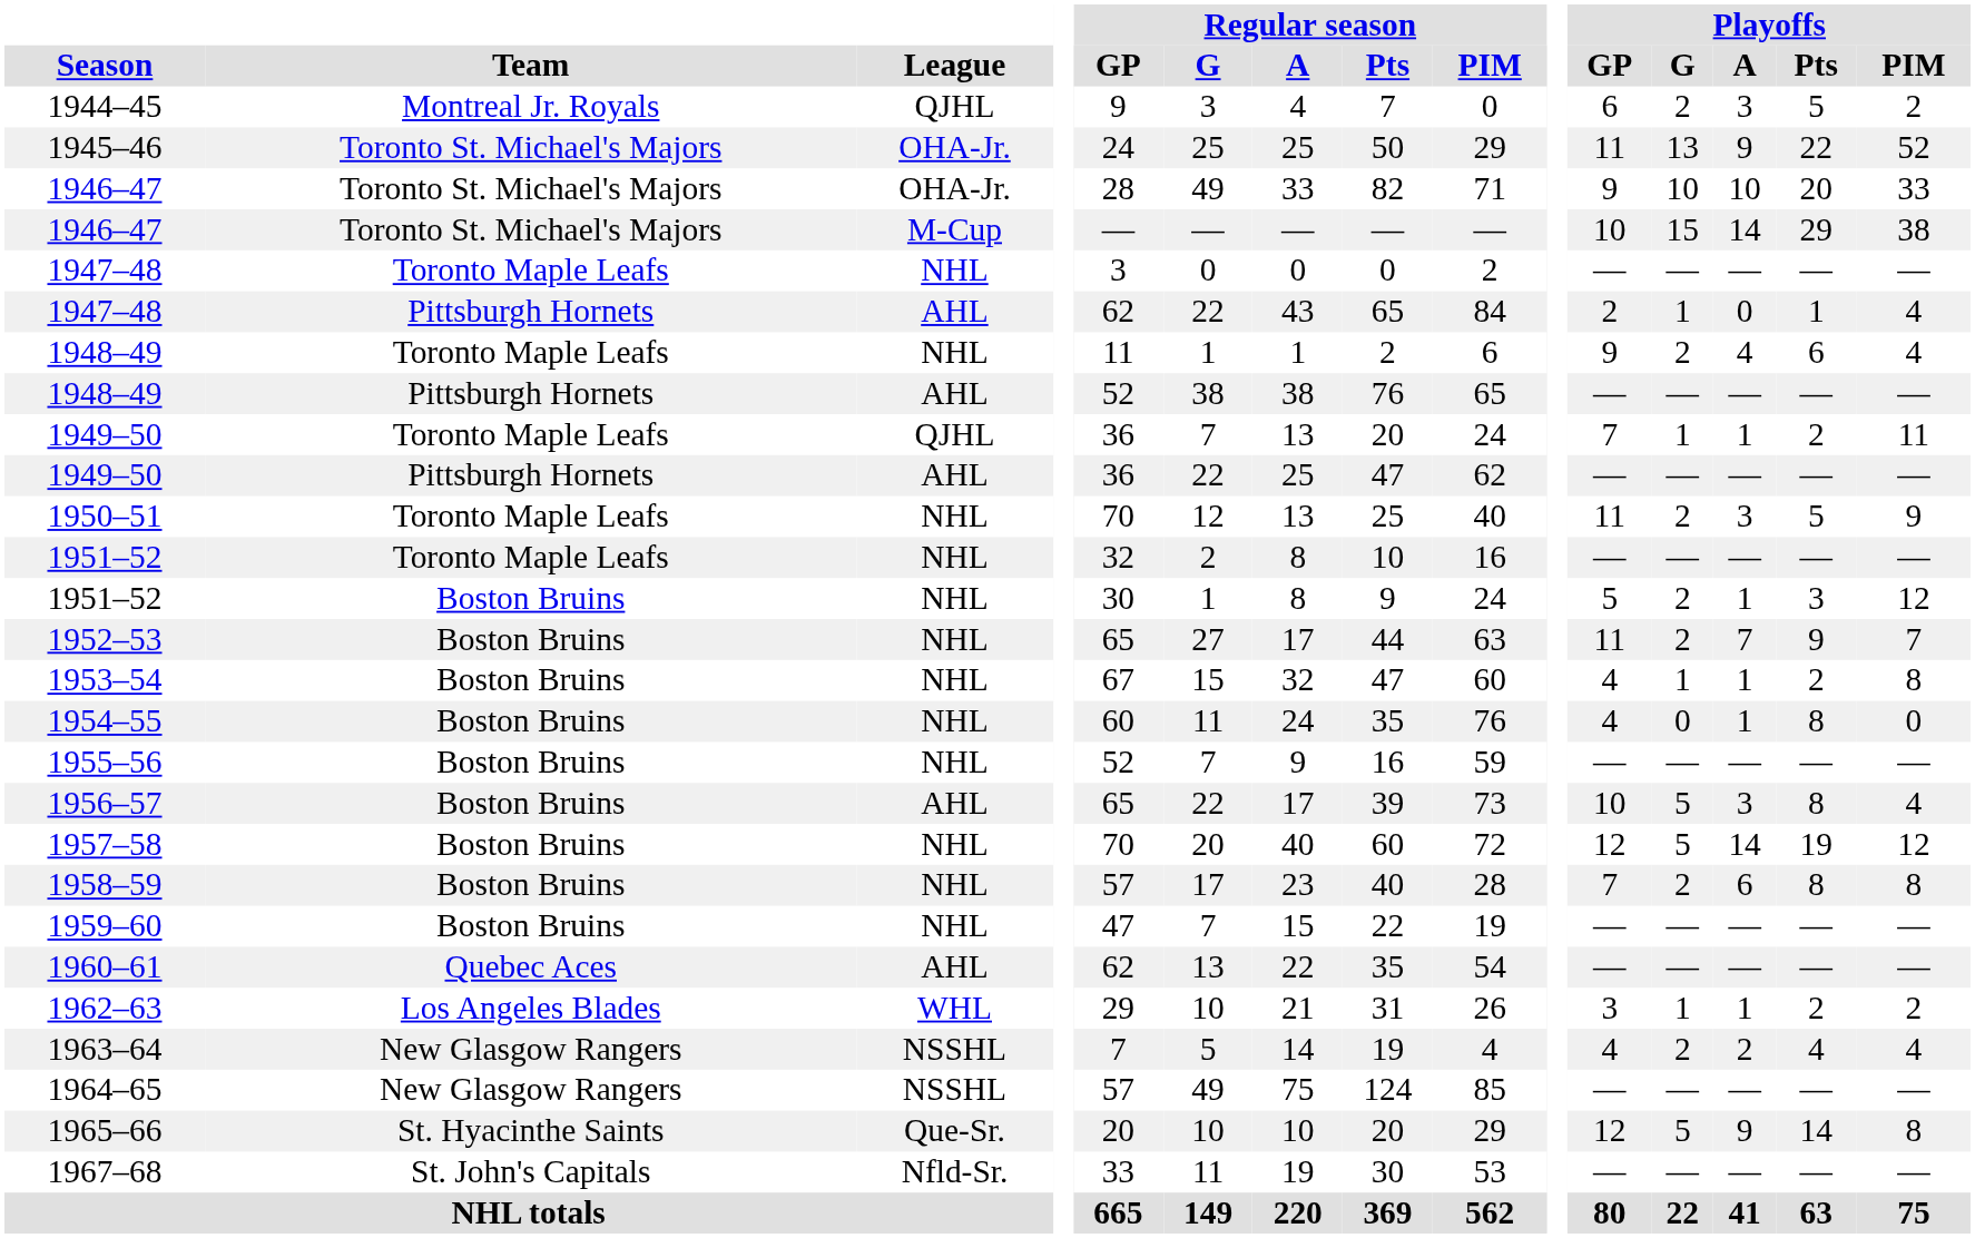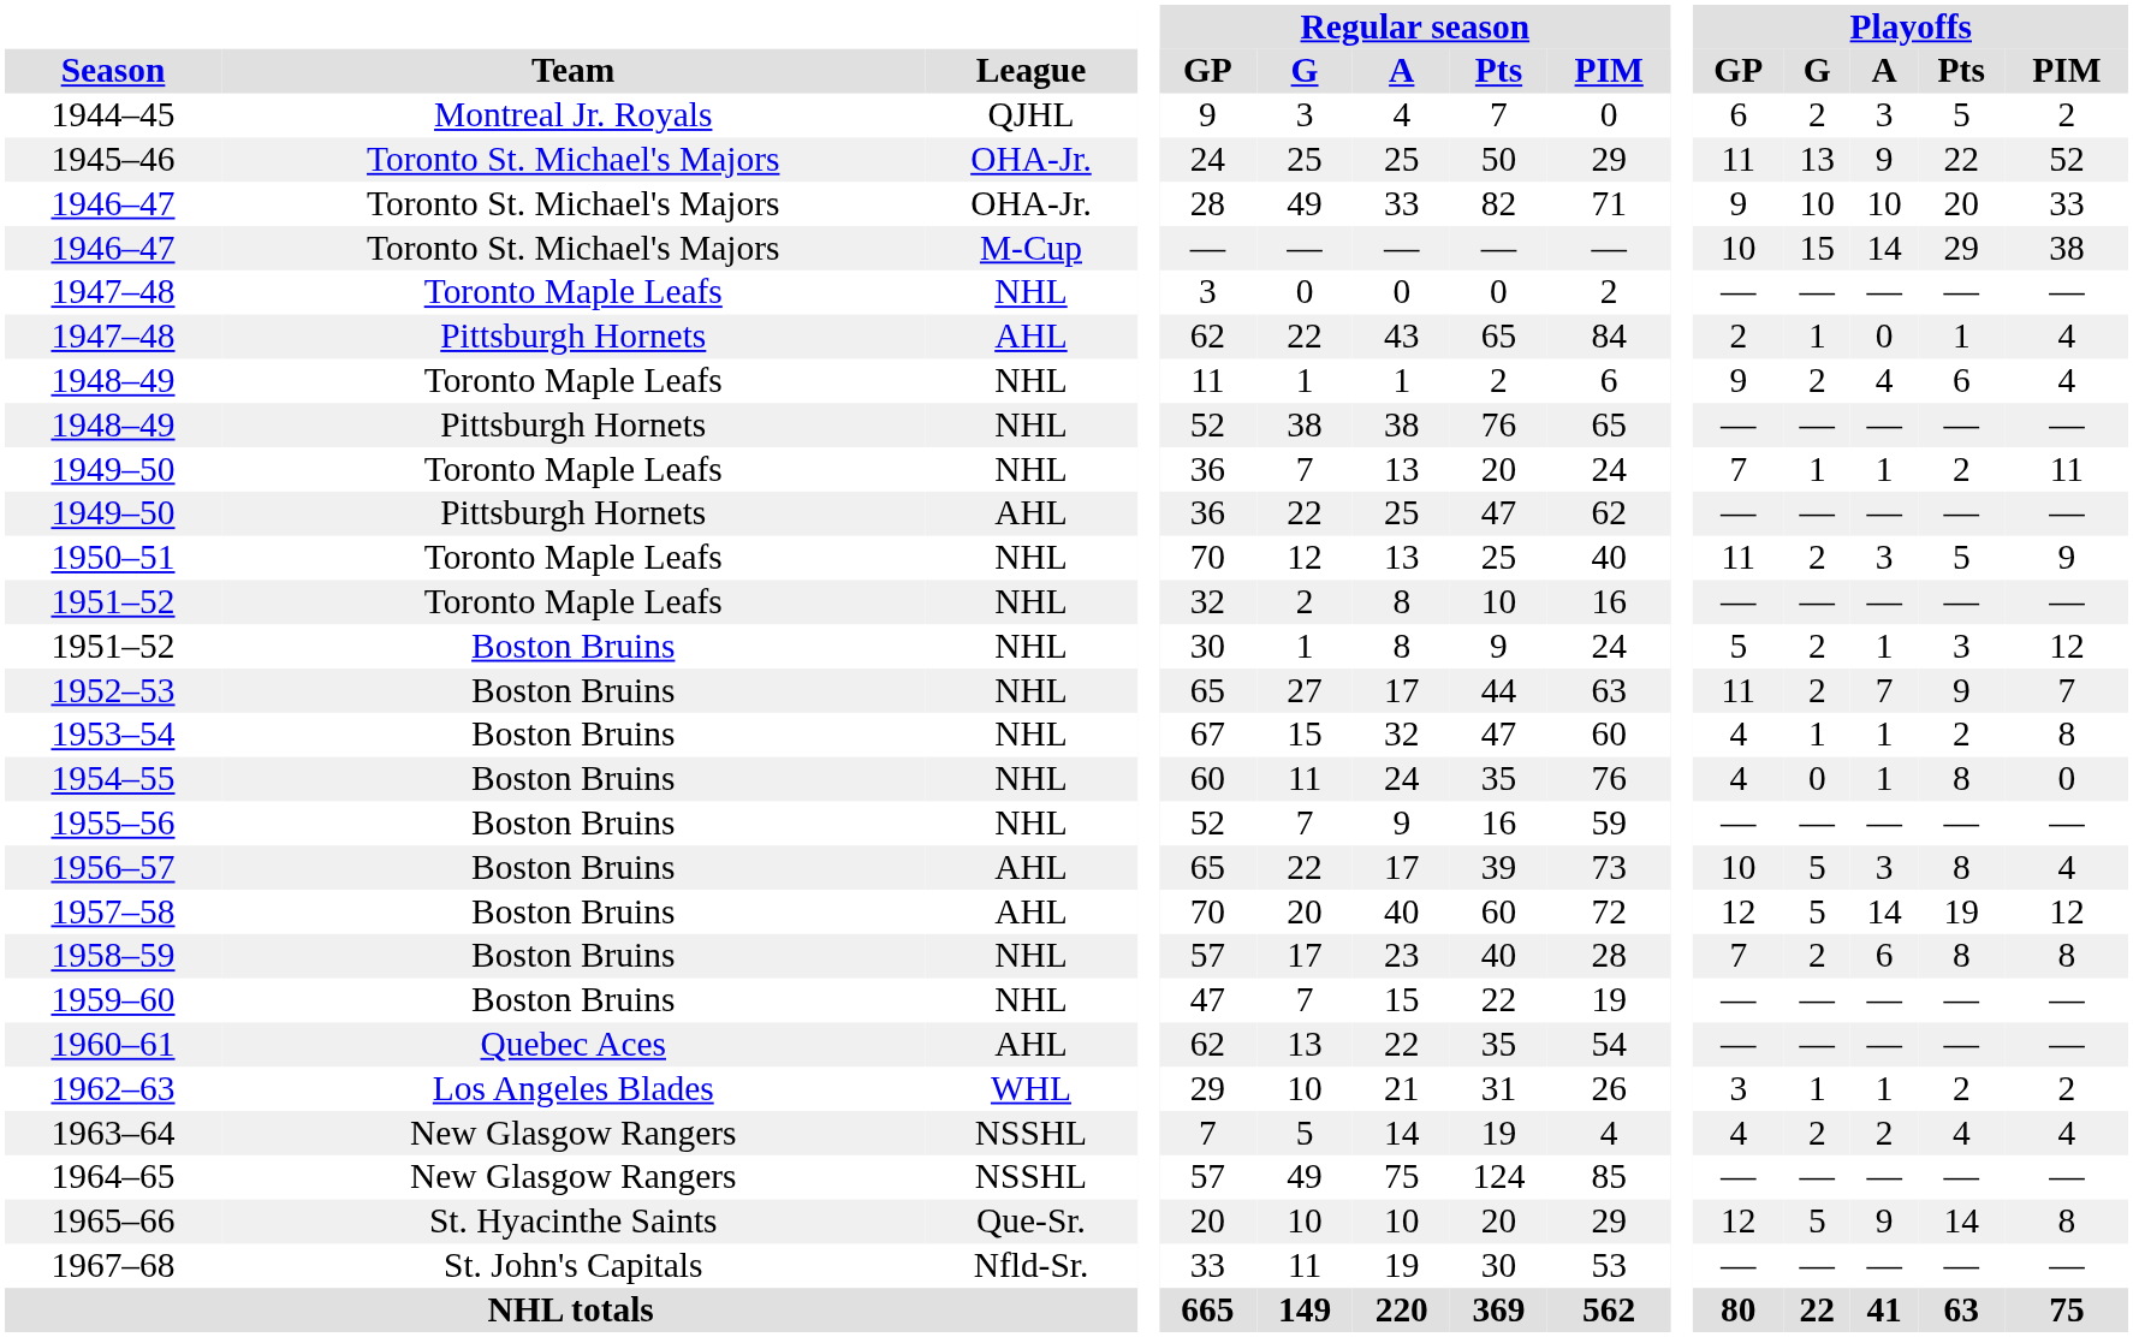 <table border="0" cellpadding="1" cellspacing="0" style="text-align:center; width:60em">
 <tr bgcolor="#e0e0e0">
 <th colspan="3" bgcolor="#ffffff"> </th>
 <th rowspan="99" bgcolor="#ffffff"> </th>
 <th colspan="5"><a href='#'>Regular season</a></th>
 <th rowspan="99" bgcolor="#ffffff"> </th>
 <th colspan="5"><a href='#'>Playoffs</a></th>
 </tr>
 <tr bgcolor="#e0e0e0">
 <th><a href='#'>Season</a></th>
 <th>Team</th>
 <th>League</th>
 <th>GP</th>
 <th><a href='#'>G</a></th>
 <th><a href='#'>A</a></th>
 <th><a href='#'>Pts</a></th>
 <th><a href='#'>PIM</a></th>
 <th>GP</th>
 <th>G</th>
 <th>A</th>
 <th>Pts</th>
 <th>PIM</th>
 </tr>
 <tr>
 <td>1944–45</td>
 <td><a href='#'>Montreal Jr. Royals</a></td>
 <td>QJHL</td>
 <td>9</td>
 <td>3</td>
 <td>4</td>
 <td>7</td>
 <td>0</td>
 <td>6</td>
 <td>2</td>
 <td>3</td>
 <td>5</td>
 <td>2</td>
 </tr>
 <tr bgcolor="#f0f0f0">
 <td>1945–46</td>
 <td><a href='#'>Toronto St. Michael's Majors</a></td>
 <td><a href='#'>OHA-Jr.</a></td>
 <td>24</td>
 <td>25</td>
 <td>25</td>
 <td>50</td>
 <td>29</td>
 <td>11</td>
 <td>13</td>
 <td>9</td>
 <td>22</td>
 <td>52</td>
 </tr>
 <tr>
 <td><a href='#'>1946–47</a></td>
 <td>Toronto St. Michael's Majors</td>
 <td>OHA-Jr.</td>
 <td>28</td>
 <td>49</td>
 <td>33</td>
 <td>82</td>
 <td>71</td>
 <td>9</td>
 <td>10</td>
 <td>10</td>
 <td>20</td>
 <td>33</td>
 </tr>
 <tr bgcolor="#f0f0f0">
 <td><a href='#'>1946–47</a></td>
 <td>Toronto St. Michael's Majors</td>
 <td><a href='#'>M-Cup</a></td>
 <td>—</td>
 <td>—</td>
 <td>—</td>
 <td>—</td>
 <td>—</td>
 <td>10</td>
 <td>15</td>
 <td>14</td>
 <td>29</td>
 <td>38</td>
 </tr>
 <tr>
 <td><a href='#'>1947–48</a></td>
 <td><a href='#'>Toronto Maple Leafs</a></td>
 <td><a href='#'>NHL</a></td>
 <td>3</td>
 <td>0</td>
 <td>0</td>
 <td>0</td>
 <td>2</td>
 <td>—</td>
 <td>—</td>
 <td>—</td>
 <td>—</td>
 <td>—</td>
 </tr>
 <tr bgcolor="#f0f0f0">
 <td><a href='#'>1947–48</a></td>
 <td><a href='#'>Pittsburgh Hornets</a></td>
 <td><a href='#'>AHL</a></td>
 <td>62</td>
 <td>22</td>
 <td>43</td>
 <td>65</td>
 <td>84</td>
 <td>2</td>
 <td>1</td>
 <td>0</td>
 <td>1</td>
 <td>4</td>
 </tr>
 <tr>
 <td><a href='#'>1948–49</a></td>
 <td>Toronto Maple Leafs</td>
 <td>NHL</td>
 <td>11</td>
 <td>1</td>
 <td>1</td>
 <td>2</td>
 <td>6</td>
 <td>9</td>
 <td>2</td>
 <td>4</td>
 <td>6</td>
 <td>4</td>
 </tr>
 <tr bgcolor="#f0f0f0">
 <td><a href='#'>1948–49</a></td>
 <td>Pittsburgh Hornets</td>
-<td>AHL</td>
+<td>NHL</td>
 <td>52</td>
 <td>38</td>
 <td>38</td>
 <td>76</td>
 <td>65</td>
 <td>—</td>
 <td>—</td>
 <td>—</td>
 <td>—</td>
 <td>—</td>
 </tr>
 <tr>
 <td><a href='#'>1949–50</a></td>
 <td>Toronto Maple Leafs</td>
-<td>QJHL</td>
+<td>NHL</td>
 <td>36</td>
 <td>7</td>
 <td>13</td>
 <td>20</td>
 <td>24</td>
 <td>7</td>
 <td>1</td>
 <td>1</td>
 <td>2</td>
 <td>11</td>
 </tr>
 <tr bgcolor="#f0f0f0">
 <td><a href='#'>1949–50</a></td>
 <td>Pittsburgh Hornets</td>
 <td>AHL</td>
 <td>36</td>
 <td>22</td>
 <td>25</td>
 <td>47</td>
 <td>62</td>
 <td>—</td>
 <td>—</td>
 <td>—</td>
 <td>—</td>
 <td>—</td>
 </tr>
 <tr>
 <td><a href='#'>1950–51</a></td>
 <td>Toronto Maple Leafs</td>
 <td>NHL</td>
 <td>70</td>
 <td>12</td>
 <td>13</td>
 <td>25</td>
 <td>40</td>
 <td>11</td>
 <td>2</td>
 <td>3</td>
 <td>5</td>
 <td>9</td>
 </tr>
 <tr bgcolor="#f0f0f0">
 <td><a href='#'>1951–52</a></td>
 <td>Toronto Maple Leafs</td>
 <td>NHL</td>
 <td>32</td>
 <td>2</td>
 <td>8</td>
 <td>10</td>
 <td>16</td>
 <td>—</td>
 <td>—</td>
 <td>—</td>
 <td>—</td>
 <td>—</td>
 </tr>
 <tr>
 <td>1951–52</td>
 <td><a href='#'>Boston Bruins</a></td>
 <td>NHL</td>
 <td>30</td>
 <td>1</td>
 <td>8</td>
 <td>9</td>
 <td>24</td>
 <td>5</td>
 <td>2</td>
 <td>1</td>
 <td>3</td>
 <td>12</td>
 </tr>
 <tr bgcolor="#f0f0f0">
 <td><a href='#'>1952–53</a></td>
 <td>Boston Bruins</td>
 <td>NHL</td>
 <td>65</td>
 <td>27</td>
 <td>17</td>
 <td>44</td>
 <td>63</td>
 <td>11</td>
 <td>2</td>
 <td>7</td>
 <td>9</td>
 <td>7</td>
 </tr>
 <tr>
 <td><a href='#'>1953–54</a></td>
 <td>Boston Bruins</td>
 <td>NHL</td>
 <td>67</td>
 <td>15</td>
 <td>32</td>
 <td>47</td>
 <td>60</td>
 <td>4</td>
 <td>1</td>
 <td>1</td>
 <td>2</td>
 <td>8</td>
 </tr>
 <tr bgcolor="#f0f0f0">
 <td><a href='#'>1954–55</a></td>
 <td>Boston Bruins</td>
 <td>NHL</td>
 <td>60</td>
 <td>11</td>
 <td>24</td>
 <td>35</td>
 <td>76</td>
 <td>4</td>
 <td>0</td>
 <td>1</td>
 <td>8</td>
 <td>0</td>
 </tr>
 <tr>
 <td><a href='#'>1955–56</a></td>
 <td>Boston Bruins</td>
 <td>NHL</td>
 <td>52</td>
 <td>7</td>
 <td>9</td>
 <td>16</td>
 <td>59</td>
 <td>—</td>
 <td>—</td>
 <td>—</td>
 <td>—</td>
 <td>—</td>
 </tr>
 <tr bgcolor="#f0f0f0">
 <td><a href='#'>1956–57</a></td>
 <td>Boston Bruins</td>
 <td>AHL</td>
 <td>65</td>
 <td>22</td>
 <td>17</td>
 <td>39</td>
 <td>73</td>
 <td>10</td>
 <td>5</td>
 <td>3</td>
 <td>8</td>
 <td>4</td>
 </tr>
 <tr>
 <td><a href='#'>1957–58</a></td>
 <td>Boston Bruins</td>
-<td>NHL</td>
+<td>AHL</td>
 <td>70</td>
 <td>20</td>
 <td>40</td>
 <td>60</td>
 <td>72</td>
 <td>12</td>
 <td>5</td>
 <td>14</td>
 <td>19</td>
 <td>12</td>
 </tr>
 <tr bgcolor="#f0f0f0">
 <td><a href='#'>1958–59</a></td>
 <td>Boston Bruins</td>
 <td>NHL</td>
 <td>57</td>
 <td>17</td>
 <td>23</td>
 <td>40</td>
 <td>28</td>
 <td>7</td>
 <td>2</td>
 <td>6</td>
 <td>8</td>
 <td>8</td>
 </tr>
 <tr>
 <td><a href='#'>1959–60</a></td>
 <td>Boston Bruins</td>
 <td>NHL</td>
 <td>47</td>
 <td>7</td>
 <td>15</td>
 <td>22</td>
 <td>19</td>
 <td>—</td>
 <td>—</td>
 <td>—</td>
 <td>—</td>
 <td>—</td>
 </tr>
 <tr bgcolor="#f0f0f0">
 <td><a href='#'>1960–61</a></td>
 <td><a href='#'>Quebec Aces</a></td>
 <td>AHL</td>
 <td>62</td>
 <td>13</td>
 <td>22</td>
 <td>35</td>
 <td>54</td>
 <td>—</td>
 <td>—</td>
 <td>—</td>
 <td>—</td>
 <td>—</td>
 </tr>
 <tr>
 <td><a href='#'>1962–63</a></td>
 <td><a href='#'>Los Angeles Blades</a></td>
 <td><a href='#'>WHL</a></td>
 <td>29</td>
 <td>10</td>
 <td>21</td>
 <td>31</td>
 <td>26</td>
 <td>3</td>
 <td>1</td>
 <td>1</td>
 <td>2</td>
 <td>2</td>
 </tr>
 <tr bgcolor="#f0f0f0">
 <td>1963–64</td>
 <td>New Glasgow Rangers</td>
 <td>NSSHL</td>
 <td>7</td>
 <td>5</td>
 <td>14</td>
 <td>19</td>
 <td>4</td>
 <td>4</td>
 <td>2</td>
 <td>2</td>
 <td>4</td>
 <td>4</td>
 </tr>
 <tr>
 <td>1964–65</td>
 <td>New Glasgow Rangers</td>
 <td>NSSHL</td>
 <td>57</td>
 <td>49</td>
 <td>75</td>
 <td>124</td>
 <td>85</td>
 <td>—</td>
 <td>—</td>
 <td>—</td>
 <td>—</td>
 <td>—</td>
 </tr>
 <tr bgcolor="#f0f0f0">
 <td>1965–66</td>
 <td>St. Hyacinthe Saints</td>
 <td>Que-Sr.</td>
 <td>20</td>
 <td>10</td>
 <td>10</td>
 <td>20</td>
 <td>29</td>
 <td>12</td>
 <td>5</td>
 <td>9</td>
 <td>14</td>
 <td>8</td>
 </tr>
 <tr>
 <td>1967–68</td>
 <td>St. John's Capitals</td>
 <td>Nfld-Sr.</td>
 <td>33</td>
 <td>11</td>
 <td>19</td>
 <td>30</td>
 <td>53</td>
 <td>—</td>
 <td>—</td>
 <td>—</td>
 <td>—</td>
 <td>—</td>
 </tr>
 <tr bgcolor="#e0e0e0">
 <th colspan="3">NHL totals</th>
 <th>665</th>
 <th>149</th>
 <th>220</th>
 <th>369</th>
 <th>562</th>
 <th>80</th>
 <th>22</th>
 <th>41</th>
 <th>63</th>
 <th>75</th>
 </tr>
 </table>
